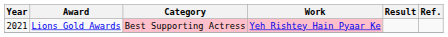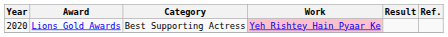 <table class="wikitable">
 <tr>
 <th>Year</th>
 <th>Award</th>
 <th>Category</th>
 <th>Work</th>
 <th>Result</th>
 <th>Ref.</th>
 </tr>
 <tr>
-<td>2021</td>
+<td>2020</td>
 <td><a href='#'>Lions Gold Awards</a></td>
-<td style="background: pink;">Best Supporting Actress</td>
+<td>Best Supporting Actress</td>
 <td style="background: pink;"><a href='#'>Yeh Rishtey Hain Pyaar Ke</a></td>
 <td></td>
 <td></td>
 </tr>
 <tr>
 </tr>
 </table>
